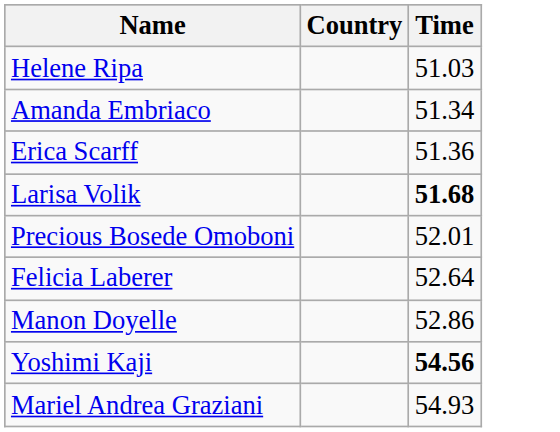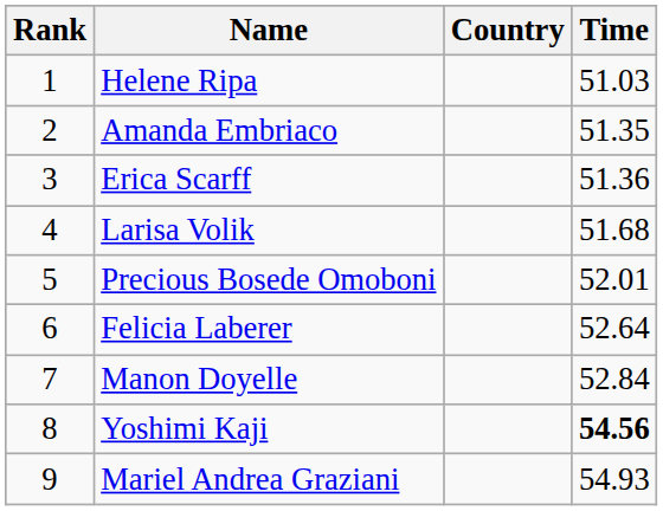 <table class="wikitable" style="text-align:center">
 <tr>
+<th>Rank</th>
 <th>Name</th>
 <th>Country</th>
 <th>Time</th>
 </tr>
 <tr>
+<td>1</td>
 <td align="left"><a href='#'>Helene Ripa</a></td>
 <td align="left"></td>
 <td>51.03</td>
 </tr>
 <tr>
+<td>2</td>
 <td align="left"><a href='#'>Amanda Embriaco</a></td>
 <td align="left"></td>
-<td>51.34</td>
+<td>51.35</td>
 </tr>
 <tr>
+<td>3</td>
 <td align="left"><a href='#'>Erica Scarff</a></td>
 <td align="left"></td>
 <td>51.36</td>
 </tr>
 <tr>
+<td>4</td>
 <td align="left"><a href='#'>Larisa Volik</a></td>
 <td align="left"></td>
-<td><strong>51.68</strong></td>
+<td>51.68</td>
 </tr>
 <tr>
+<td>5</td>
 <td align="left"><a href='#'>Precious Bosede Omoboni</a></td>
 <td align="left"></td>
 <td>52.01</td>
 </tr>
 <tr>
+<td>6</td>
 <td align="left"><a href='#'>Felicia Laberer</a></td>
 <td align="left"></td>
 <td>52.64</td>
 </tr>
 <tr>
+<td>7</td>
 <td align="left"><a href='#'>Manon Doyelle</a></td>
 <td align="left"></td>
-<td>52.86</td>
+<td>52.84</td>
 </tr>
 <tr>
+<td>8</td>
 <td align="left"><a href='#'>Yoshimi Kaji</a></td>
 <td align="left"></td>
 <td><strong>54.56</strong></td>
 </tr>
 <tr>
+<td>9</td>
 <td align="left"><a href='#'>Mariel Andrea Graziani</a></td>
 <td align="left"></td>
 <td>54.93</td>
 </tr>
 </table>
